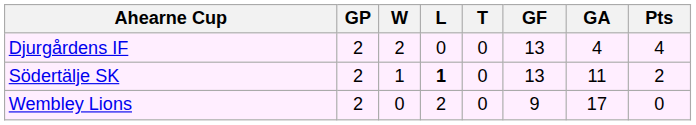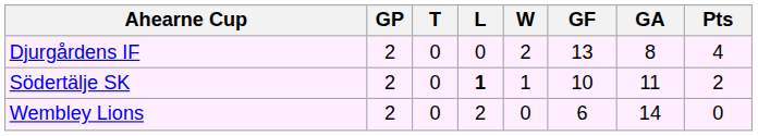 <table class="wikitable">
 <tr>
 <th width="40%" bgcolor="#e0e0e0">Ahearne Cup</th>
 <th width="5%" bgcolor="#e0e0e0">GP</th>
+<th width="5%" bgcolor="#e0e0e0">T</th>
+<th width="5%" bgcolor="#e0e0e0">L</th>
 <th width="5%" bgcolor="#e0e0e0">W</th>
-<th width="5%" bgcolor="#e0e0e0">L</th>
-<th width="5%" bgcolor="#e0e0e0">T</th>
 <th width="7.5%" bgcolor="#e0e0e0">GF</th>
 <th width="7.5%" bgcolor="#e0e0e0">GA</th>
 <th width="7.5%" bgcolor="#e0e0e0">Pts</th>
 </tr>
 <tr align="center" bgcolor=#ffeeff>
 <td align="left"> <a href='#'>Djurgårdens IF</a></td>
 <td>2</td>
-<td>2</td>
 <td>0</td>
 <td>0</td>
+<td>2</td>
 <td>13</td>
-<td>4</td>
+<td>8</td>
 <td>4</td>
 </tr>
 <tr align="center" bgcolor=#ffeeff>
 <td align="left"> <a href='#'>Södertälje SK</a></td>
 <td>2</td>
+<td>0</td>
+<td><strong>1</strong></td>
 <td>1</td>
-<td><strong>1</strong></td>
-<td>0</td>
-<td>13</td>
+<td>10</td>
 <td>11</td>
 <td>2</td>
 </tr>
 <tr align="center" bgcolor=#ffeeff>
 <td align="left"> <a href='#'>Wembley Lions</a></td>
 <td>2</td>
 <td>0</td>
 <td>2</td>
 <td>0</td>
-<td>9</td>
-<td>17</td>
+<td>6</td>
+<td>14</td>
 <td>0</td>
 </tr>
 </table>
